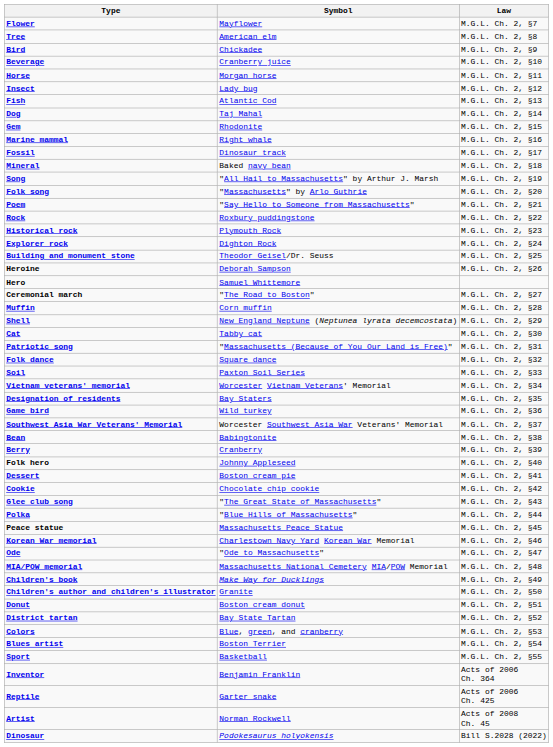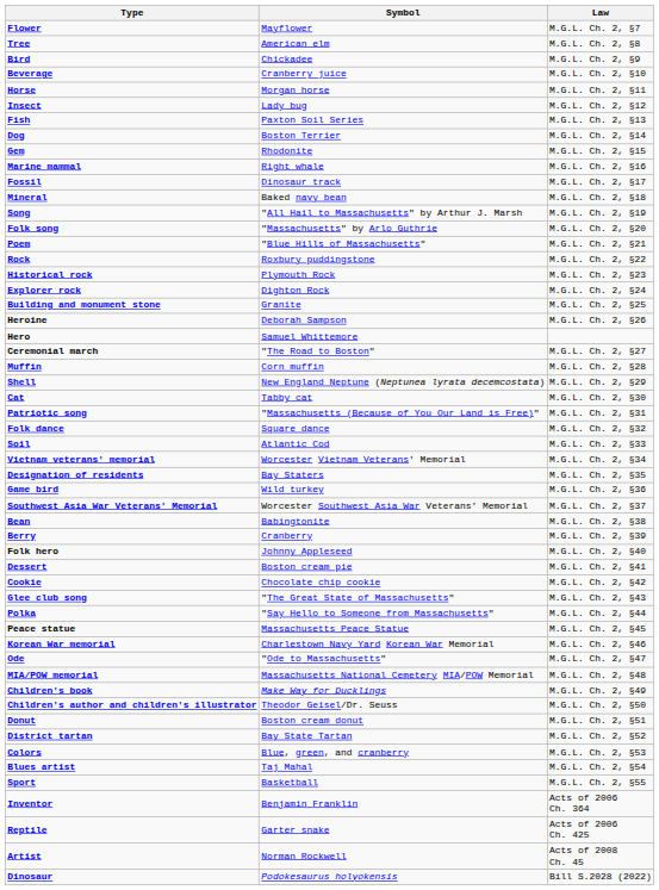 <table class="wikitable">
 <tr>
 <th scope="col">Type</th>
 <th scope="col">Symbol</th>
 <th scope="col">Law</th>
 </tr>
 <tr>
 <td><strong><a href='#'>Flower</a></strong></td>
 <td><a href='#'>Mayflower</a></td>
 <td>M.G.L. Ch. 2, §7</td>
 </tr>
 <tr>
 <td><strong><a href='#'>Tree</a></strong></td>
 <td><a href='#'>American elm</a></td>
 <td>M.G.L. Ch. 2, §8</td>
 </tr>
 <tr>
 <td><strong><a href='#'>Bird</a></strong></td>
 <td><a href='#'>Chickadee</a></td>
 <td>M.G.L. Ch. 2, §9</td>
 </tr>
 <tr>
 <td><strong><a href='#'>Beverage</a></strong></td>
 <td><a href='#'>Cranberry juice</a></td>
 <td>M.G.L. Ch. 2, §10</td>
 </tr>
 <tr>
 <td><strong><a href='#'>Horse</a></strong></td>
 <td><a href='#'>Morgan horse</a></td>
 <td>M.G.L. Ch. 2, §11</td>
 </tr>
 <tr>
 <td><strong><a href='#'>Insect</a></strong></td>
 <td><a href='#'>Lady bug</a></td>
 <td>M.G.L. Ch. 2, §12</td>
 </tr>
 <tr>
 <td><strong><a href='#'>Fish</a></strong></td>
-<td><a href='#'>Atlantic Cod</a></td>
+<td><a href='#'>Paxton Soil Series</a></td>
 <td>M.G.L. Ch. 2, §13</td>
 </tr>
 <tr>
 <td><strong><a href='#'>Dog</a></strong></td>
-<td><a href='#'>Taj Mahal</a></td>
+<td><a href='#'>Boston Terrier</a></td>
 <td>M.G.L. Ch. 2, §14</td>
 </tr>
 <tr>
 <td><strong><a href='#'>Gem</a></strong></td>
 <td><a href='#'>Rhodonite</a></td>
 <td>M.G.L. Ch. 2, §15</td>
 </tr>
 <tr>
 <td><strong><a href='#'>Marine mammal</a></strong></td>
 <td><a href='#'>Right whale</a></td>
 <td>M.G.L. Ch. 2, §16</td>
 </tr>
 <tr>
 <td><strong><a href='#'>Fossil</a></strong></td>
 <td><a href='#'>Dinosaur track</a></td>
 <td>M.G.L. Ch. 2, §17</td>
 </tr>
 <tr>
 <td><strong><a href='#'>Mineral</a></strong></td>
 <td>Baked <a href='#'>navy bean</a></td>
 <td>M.G.L. Ch. 2, §18</td>
 </tr>
 <tr>
 <td><strong><a href='#'>Song</a></strong></td>
 <td>"<a href='#'>All Hail to Massachusetts</a>" by Arthur J. Marsh</td>
 <td>M.G.L. Ch. 2, §19</td>
 </tr>
 <tr>
 <td><strong><a href='#'>Folk song</a></strong></td>
 <td>"<a href='#'>Massachusetts</a>" by <a href='#'>Arlo Guthrie</a></td>
 <td>M.G.L. Ch. 2, §20</td>
 </tr>
 <tr>
 <td><strong><a href='#'>Poem</a></strong></td>
-<td>"<a href='#'>Say Hello to Someone from Massachusetts</a>"</td>
+<td>"<a href='#'>Blue Hills of Massachusetts</a>"</td>
 <td>M.G.L. Ch. 2, §21</td>
 </tr>
 <tr>
 <td><strong><a href='#'>Rock</a></strong></td>
 <td><a href='#'>Roxbury puddingstone</a></td>
 <td>M.G.L. Ch. 2, §22</td>
 </tr>
 <tr>
 <td><strong><a href='#'>Historical rock</a></strong></td>
 <td><a href='#'>Plymouth Rock</a></td>
 <td>M.G.L. Ch. 2, §23</td>
 </tr>
 <tr>
 <td><strong><a href='#'>Explorer rock</a></strong></td>
 <td><a href='#'>Dighton Rock</a></td>
 <td>M.G.L. Ch. 2, §24</td>
 </tr>
 <tr>
 <td><strong><a href='#'>Building and monument stone</a></strong></td>
-<td><a href='#'>Theodor Geisel</a>/Dr. Seuss</td>
+<td><a href='#'>Granite</a></td>
 <td>M.G.L. Ch. 2, §25</td>
 </tr>
 <tr>
 <td><strong>Heroine</strong></td>
 <td><a href='#'>Deborah Sampson</a></td>
 <td>M.G.L. Ch. 2, §26</td>
 </tr>
 <tr>
 <td><strong>Hero</strong></td>
 <td><a href='#'>Samuel Whittemore</a></td>
 <td></td>
 </tr>
 <tr>
 <td><strong>Ceremonial march</strong></td>
 <td>"<a href='#'>The Road to Boston</a>"</td>
 <td>M.G.L. Ch. 2, §27</td>
 </tr>
 <tr>
 <td><strong><a href='#'>Muffin</a></strong></td>
 <td><a href='#'>Corn muffin</a></td>
 <td>M.G.L. Ch. 2, §28</td>
 </tr>
 <tr>
 <td><strong><a href='#'>Shell</a></strong></td>
 <td><a href='#'>New England Neptune</a> (<em>Neptunea lyrata decemcostata</em>)</td>
 <td>M.G.L. Ch. 2, §29</td>
 </tr>
 <tr>
 <td><strong><a href='#'>Cat</a></strong></td>
 <td><a href='#'>Tabby cat</a></td>
 <td>M.G.L. Ch. 2, §30</td>
 </tr>
 <tr>
 <td><strong><a href='#'>Patriotic song</a></strong></td>
 <td>"<a href='#'>Massachusetts (Because of You Our Land is Free)</a>"</td>
 <td>M.G.L. Ch. 2, §31</td>
 </tr>
 <tr>
 <td><strong><a href='#'>Folk dance</a></strong></td>
 <td><a href='#'>Square dance</a></td>
 <td>M.G.L. Ch. 2, §32</td>
 </tr>
 <tr>
 <td><strong><a href='#'>Soil</a></strong></td>
-<td><a href='#'>Paxton Soil Series</a></td>
+<td><a href='#'>Atlantic Cod</a></td>
 <td>M.G.L. Ch. 2, §33</td>
 </tr>
 <tr>
 <td><strong><a href='#'>Vietnam veterans' memorial</a></strong></td>
 <td><a href='#'>Worcester</a> <a href='#'>Vietnam Veterans</a>' Memorial</td>
 <td>M.G.L. Ch. 2, §34</td>
 </tr>
 <tr>
 <td><strong><a href='#'>Designation of residents</a></strong></td>
 <td><a href='#'>Bay Staters</a></td>
 <td>M.G.L. Ch. 2, §35</td>
 </tr>
 <tr>
 <td><strong><a href='#'>Game bird</a></strong></td>
 <td><a href='#'>Wild turkey</a></td>
 <td>M.G.L. Ch. 2, §36</td>
 </tr>
 <tr>
 <td><strong><a href='#'>Southwest Asia War Veterans' Memorial</a></strong></td>
 <td>Worcester <a href='#'>Southwest Asia War</a> Veterans' Memorial</td>
 <td>M.G.L. Ch. 2, §37</td>
 </tr>
 <tr>
 <td><strong><a href='#'>Bean</a></strong></td>
 <td><a href='#'>Babingtonite</a></td>
 <td>M.G.L. Ch. 2, §38</td>
 </tr>
 <tr>
 <td><strong><a href='#'>Berry</a></strong></td>
 <td><a href='#'>Cranberry</a></td>
 <td>M.G.L. Ch. 2, §39</td>
 </tr>
 <tr>
 <td><strong>Folk hero</strong></td>
 <td><a href='#'>Johnny Appleseed</a></td>
 <td>M.G.L. Ch. 2, §40</td>
 </tr>
 <tr>
 <td><strong><a href='#'>Dessert</a></strong></td>
 <td><a href='#'>Boston cream pie</a></td>
 <td>M.G.L. Ch. 2, §41</td>
 </tr>
 <tr>
 <td><strong><a href='#'>Cookie</a></strong></td>
 <td><a href='#'>Chocolate chip cookie</a></td>
 <td>M.G.L. Ch. 2, §42</td>
 </tr>
 <tr>
 <td><strong><a href='#'>Glee club song</a></strong></td>
 <td>"<a href='#'>The Great State of Massachusetts</a>"</td>
 <td>M.G.L. Ch. 2, §43</td>
 </tr>
 <tr>
 <td><strong><a href='#'>Polka</a></strong></td>
-<td>"<a href='#'>Blue Hills of Massachusetts</a>"</td>
+<td>"<a href='#'>Say Hello to Someone from Massachusetts</a>"</td>
 <td>M.G.L. Ch. 2, §44</td>
 </tr>
 <tr>
 <td><strong>Peace statue</strong></td>
 <td><a href='#'>Massachusetts Peace Statue</a></td>
 <td>M.G.L. Ch. 2, §45</td>
 </tr>
 <tr>
 <td><strong><a href='#'>Korean War memorial</a></strong></td>
 <td><a href='#'>Charlestown Navy Yard</a> <a href='#'>Korean War</a> Memorial</td>
 <td>M.G.L. Ch. 2, §46</td>
 </tr>
 <tr>
 <td><strong><a href='#'>Ode</a></strong></td>
 <td>"<a href='#'>Ode to Massachusetts</a>"</td>
 <td>M.G.L. Ch. 2, §47</td>
 </tr>
 <tr>
 <td><strong><a href='#'>MIA/POW memorial</a></strong></td>
 <td><a href='#'>Massachusetts National Cemetery</a> <a href='#'>MIA</a>/<a href='#'>POW</a> Memorial</td>
 <td>M.G.L. Ch. 2, §48</td>
 </tr>
 <tr>
 <td><strong><a href='#'>Children's book</a></strong></td>
 <td><em><a href='#'>Make Way for Ducklings</a></em></td>
 <td>M.G.L. Ch. 2, §49</td>
 </tr>
 <tr>
 <td><strong><a href='#'>Children's author and children's illustrator</a></strong></td>
-<td><a href='#'>Granite</a></td>
+<td><a href='#'>Theodor Geisel</a>/Dr. Seuss</td>
 <td>M.G.L. Ch. 2, §50</td>
 </tr>
 <tr>
 <td><strong><a href='#'>Donut</a></strong></td>
 <td><a href='#'>Boston cream donut</a></td>
 <td>M.G.L. Ch. 2, §51</td>
 </tr>
 <tr>
 <td><strong><a href='#'>District tartan</a></strong></td>
 <td><a href='#'>Bay State Tartan</a></td>
 <td>M.G.L. Ch. 2, §52</td>
 </tr>
 <tr>
 <td><strong><a href='#'>Colors</a></strong></td>
 <td><a href='#'>Blue</a>, <a href='#'>green</a>, and <a href='#'>cranberry</a></td>
 <td>M.G.L. Ch. 2, §53</td>
 </tr>
 <tr>
 <td><strong><a href='#'>Blues artist</a></strong></td>
-<td><a href='#'>Boston Terrier</a></td>
+<td><a href='#'>Taj Mahal</a></td>
 <td>M.G.L. Ch. 2, §54</td>
 </tr>
 <tr>
 <td><strong><a href='#'>Sport</a></strong></td>
 <td><a href='#'>Basketball</a></td>
 <td>M.G.L. Ch. 2, §55</td>
 </tr>
 <tr>
 <td><strong><a href='#'>Inventor</a></strong></td>
 <td><a href='#'>Benjamin Franklin</a></td>
 <td>Acts of 2006<br>Ch. 364</td>
 </tr>
 <tr>
 <td><strong><a href='#'>Reptile</a></strong></td>
 <td><a href='#'>Garter snake</a></td>
 <td>Acts of 2006<br>Ch. 425</td>
 </tr>
 <tr>
 <td><strong><a href='#'>Artist</a></strong></td>
 <td><a href='#'>Norman Rockwell</a></td>
 <td>Acts of 2008<br>Ch. 45</td>
 </tr>
 <tr>
 <td><strong><a href='#'>Dinosaur</a></strong></td>
 <td><em><a href='#'>Podokesaurus holyokensis</a></em></td>
 <td>Bill S.2028 (2022)</td>
 </tr>
 </table>
